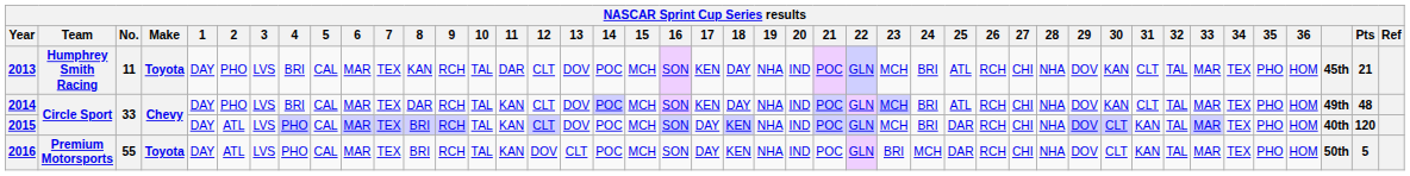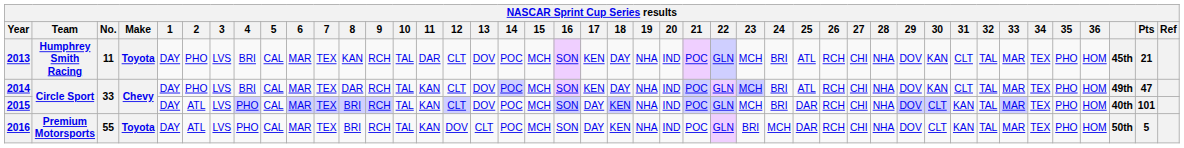 <table class="wikitable" style="text-align:center; font-size:75%">
 <tr>
 <th colspan=45><a href='#'>NASCAR Sprint Cup Series</a> results</th>
 </tr>
 <tr>
 <th>Year</th>
 <th>Team</th>
 <th>No.</th>
 <th>Make</th>
 <th>1</th>
 <th>2</th>
 <th>3</th>
 <th>4</th>
 <th>5</th>
 <th>6</th>
 <th>7</th>
 <th>8</th>
 <th>9</th>
 <th>10</th>
 <th>11</th>
 <th>12</th>
 <th>13</th>
 <th>14</th>
 <th>15</th>
 <th>16</th>
 <th>17</th>
 <th>18</th>
 <th>19</th>
 <th>20</th>
 <th>21</th>
 <th>22</th>
 <th>23</th>
 <th>24</th>
 <th>25</th>
 <th>26</th>
 <th>27</th>
 <th>28</th>
 <th>29</th>
 <th>30</th>
 <th>31</th>
 <th>32</th>
 <th>33</th>
 <th>34</th>
 <th>35</th>
 <th>36</th>
 <th></th>
 <th>Pts</th>
 <th>Ref</th>
 </tr>
 <tr>
 <th><a href='#'>2013</a></th>
 <th><a href='#'>Humphrey Smith Racing</a></th>
 <th>11</th>
 <th><a href='#'>Toyota</a></th>
 <td><a href='#'>DAY</a></td>
 <td><a href='#'>PHO</a></td>
 <td><a href='#'>LVS</a></td>
 <td><a href='#'>BRI</a></td>
 <td><a href='#'>CAL</a></td>
 <td><a href='#'>MAR</a></td>
 <td><a href='#'>TEX</a></td>
 <td><a href='#'>KAN</a></td>
 <td><a href='#'>RCH</a></td>
 <td><a href='#'>TAL</a></td>
 <td><a href='#'>DAR</a></td>
 <td><a href='#'>CLT</a></td>
 <td><a href='#'>DOV</a></td>
 <td><a href='#'>POC</a></td>
 <td><a href='#'>MCH</a></td>
 <td style="background:#EFCFFF;"><a href='#'>SON</a><br></td>
 <td><a href='#'>KEN</a></td>
 <td><a href='#'>DAY</a></td>
 <td><a href='#'>NHA</a></td>
 <td><a href='#'>IND</a></td>
 <td style="background:#EFCFFF;"><a href='#'>POC</a><br></td>
 <td style="background:#CFCFFF;"><a href='#'>GLN</a><br></td>
 <td><a href='#'>MCH</a></td>
 <td><a href='#'>BRI</a></td>
 <td><a href='#'>ATL</a></td>
 <td><a href='#'>RCH</a></td>
 <td><a href='#'>CHI</a></td>
 <td><a href='#'>NHA</a></td>
 <td><a href='#'>DOV</a></td>
 <td><a href='#'>KAN</a></td>
 <td><a href='#'>CLT</a></td>
 <td><a href='#'>TAL</a></td>
 <td><a href='#'>MAR</a></td>
 <td><a href='#'>TEX</a></td>
 <td><a href='#'>PHO</a></td>
 <td><a href='#'>HOM</a></td>
 <th>45th</th>
 <th>21</th>
 <th></th>
 </tr>
 <tr>
 <th><a href='#'>2014</a></th>
 <th rowspan=2><a href='#'>Circle Sport</a></th>
 <th rowspan=2>33</th>
 <th rowspan=2><a href='#'>Chevy</a></th>
 <td><a href='#'>DAY</a></td>
 <td><a href='#'>PHO</a></td>
 <td><a href='#'>LVS</a></td>
 <td><a href='#'>BRI</a></td>
 <td><a href='#'>CAL</a></td>
 <td><a href='#'>MAR</a></td>
 <td><a href='#'>TEX</a></td>
 <td><a href='#'>DAR</a></td>
 <td><a href='#'>RCH</a></td>
 <td><a href='#'>TAL</a></td>
 <td><a href='#'>KAN</a></td>
 <td><a href='#'>CLT</a></td>
 <td><a href='#'>DOV</a></td>
 <td style="background:#CFCFFF;"><a href='#'>POC</a><br></td>
 <td><a href='#'>MCH</a></td>
 <td style="background:#EFCFFF;"><a href='#'>SON</a><br></td>
 <td><a href='#'>KEN</a></td>
 <td><a href='#'>DAY</a></td>
 <td><a href='#'>NHA</a></td>
 <td><a href='#'>IND</a></td>
 <td style="background:#CFCFFF;"><a href='#'>POC</a><br></td>
 <td style="background:#EFCFFF;"><a href='#'>GLN</a><br></td>
 <td style="background:#CFCFFF;"><a href='#'>MCH</a><br></td>
 <td><a href='#'>BRI</a></td>
 <td><a href='#'>ATL</a></td>
 <td><a href='#'>RCH</a></td>
 <td><a href='#'>CHI</a></td>
 <td><a href='#'>NHA</a></td>
 <td><a href='#'>DOV</a></td>
 <td><a href='#'>KAN</a></td>
 <td><a href='#'>CLT</a></td>
 <td><a href='#'>TAL</a></td>
 <td><a href='#'>MAR</a></td>
 <td><a href='#'>TEX</a></td>
 <td><a href='#'>PHO</a></td>
 <td><a href='#'>HOM</a></td>
 <th>49th</th>
-<th>48</th>
+<th>47</th>
 <th></th>
 </tr>
 <tr>
 <th><a href='#'>2015</a></th>
 <td><a href='#'>DAY</a></td>
 <td><a href='#'>ATL</a></td>
 <td><a href='#'>LVS</a></td>
 <td style="background:#CFCFFF;"><a href='#'>PHO</a><br></td>
 <td><a href='#'>CAL</a></td>
 <td style="background:#CFCFFF;"><a href='#'>MAR</a><br></td>
 <td style="background:#CFCFFF;"><a href='#'>TEX</a><br></td>
 <td style="background:#CFCFFF;"><a href='#'>BRI</a><br></td>
 <td style="background:#CFCFFF;"><a href='#'>RCH</a><br></td>
 <td><a href='#'>TAL</a></td>
 <td><a href='#'>KAN</a></td>
 <td style="background:#CFCFFF;"><a href='#'>CLT</a><br></td>
 <td><a href='#'>DOV</a></td>
 <td><a href='#'>POC</a></td>
 <td><a href='#'>MCH</a></td>
 <td style="background:#CFCFFF;"><a href='#'>SON</a><br></td>
 <td><a href='#'>DAY</a></td>
 <td style="background:#CFCFFF;"><a href='#'>KEN</a><br></td>
 <td><a href='#'>NHA</a></td>
 <td><a href='#'>IND</a></td>
 <td style="background:#CFCFFF;"><a href='#'>POC</a><br></td>
 <td style="background:#CFCFFF;"><a href='#'>GLN</a><br></td>
 <td><a href='#'>MCH</a></td>
 <td><a href='#'>BRI</a></td>
 <td><a href='#'>DAR</a></td>
 <td><a href='#'>RCH</a></td>
 <td><a href='#'>CHI</a></td>
 <td><a href='#'>NHA</a></td>
 <td style="background:#CFCFFF;"><a href='#'>DOV</a><br></td>
 <td style="background:#CFCFFF;"><a href='#'>CLT</a><br></td>
 <td><a href='#'>KAN</a></td>
 <td><a href='#'>TAL</a></td>
 <td style="background:#CFCFFF;"><a href='#'>MAR</a><br></td>
 <td><a href='#'>TEX</a></td>
 <td><a href='#'>PHO</a></td>
 <td><a href='#'>HOM</a></td>
 <th>40th</th>
-<th>120</th>
+<th>101</th>
 <th></th>
 </tr>
 <tr>
 <th><a href='#'>2016</a></th>
 <th><a href='#'>Premium Motorsports</a></th>
 <th>55</th>
 <th><a href='#'>Toyota</a></th>
 <td><a href='#'>DAY</a></td>
 <td><a href='#'>ATL</a></td>
 <td><a href='#'>LVS</a></td>
 <td><a href='#'>PHO</a></td>
 <td><a href='#'>CAL</a></td>
 <td><a href='#'>MAR</a></td>
 <td><a href='#'>TEX</a></td>
 <td><a href='#'>BRI</a></td>
 <td><a href='#'>RCH</a></td>
 <td><a href='#'>TAL</a></td>
 <td><a href='#'>KAN</a></td>
 <td><a href='#'>DOV</a></td>
 <td><a href='#'>CLT</a></td>
 <td><a href='#'>POC</a></td>
 <td><a href='#'>MCH</a></td>
 <td><a href='#'>SON</a></td>
 <td><a href='#'>DAY</a></td>
 <td><a href='#'>KEN</a></td>
 <td><a href='#'>NHA</a></td>
 <td><a href='#'>IND</a></td>
 <td><a href='#'>POC</a></td>
 <td style="background:#EFCFFF;"><a href='#'>GLN</a><br></td>
 <td><a href='#'>BRI</a></td>
 <td><a href='#'>MCH</a></td>
 <td><a href='#'>DAR</a></td>
 <td><a href='#'>RCH</a></td>
 <td><a href='#'>CHI</a></td>
 <td><a href='#'>NHA</a></td>
 <td><a href='#'>DOV</a></td>
 <td><a href='#'>CLT</a></td>
 <td><a href='#'>KAN</a></td>
 <td><a href='#'>TAL</a></td>
 <td><a href='#'>MAR</a></td>
 <td><a href='#'>TEX</a></td>
 <td><a href='#'>PHO</a></td>
 <td><a href='#'>HOM</a></td>
 <th>50th</th>
 <th>5</th>
 <th></th>
 </tr>
 </table>
